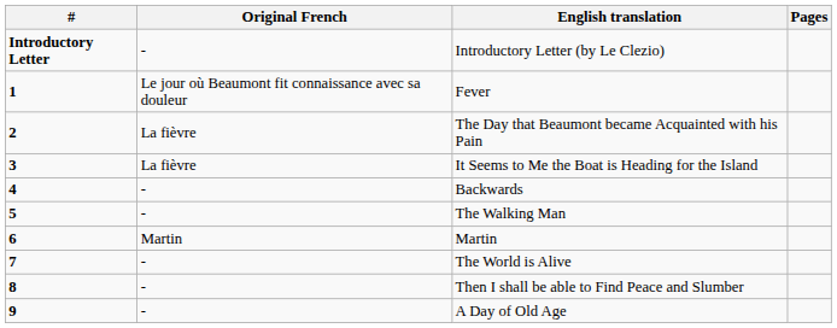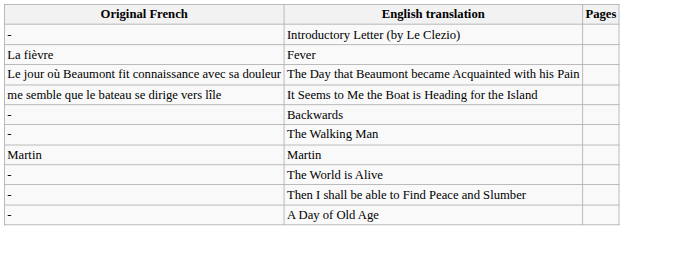 <table class="wikitable">
 <tr>
-<th>#</th>
 <th>Original French</th>
 <th>English translation</th>
 <th>Pages</th>
 </tr>
 <tr>
-<td><strong>Introductory Letter </strong></td>
 <td>-</td>
 <td>Introductory Letter (by Le Clezio)</td>
 <td></td>
 </tr>
 <tr>
-<td><strong>1</strong></td>
-<td>Le jour où Beaumont fit connaissance avec sa douleur</td>
+<td>La fièvre</td>
 <td>Fever</td>
 <td></td>
 </tr>
 <tr>
-<td><strong>2</strong></td>
-<td>La fièvre</td>
+<td>Le jour où Beaumont fit connaissance avec sa douleur</td>
 <td>The Day that Beaumont became Acquainted with his Pain</td>
 <td></td>
 </tr>
 <tr>
-<td><strong>3</strong></td>
-<td>La fièvre</td>
+<td>me semble que le bateau se dirige vers lîle</td>
 <td>It Seems to Me the Boat is Heading for the Island</td>
 <td></td>
 </tr>
 <tr>
-<td><strong>4</strong></td>
 <td>-</td>
 <td>Backwards</td>
 <td></td>
 </tr>
 <tr>
-<td><strong>5</strong></td>
 <td>-</td>
 <td>The Walking Man</td>
 <td></td>
 </tr>
 <tr>
-<td><strong>6</strong></td>
 <td>Martin</td>
 <td>Martin</td>
 <td></td>
 </tr>
 <tr>
-<td><strong>7</strong></td>
 <td>-</td>
 <td>The World is Alive</td>
 <td></td>
 </tr>
 <tr>
-<td><strong>8</strong></td>
 <td>-</td>
 <td>Then I shall be able to Find Peace and Slumber</td>
 <td></td>
 </tr>
 <tr>
-<td><strong>9</strong></td>
 <td>-</td>
 <td>A Day of Old Age</td>
 <td></td>
 </tr>
 </table>
